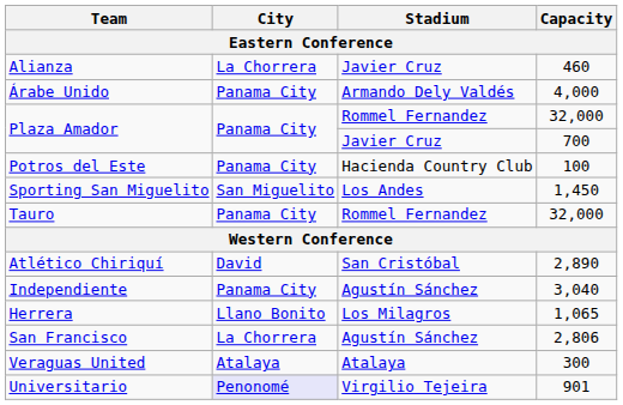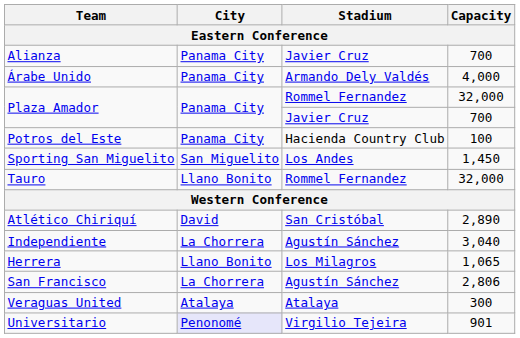 <table class="wikitable sortable" style="text-align: left;">
 <tr>
 <th>Team</th>
 <th>City</th>
 <th>Stadium</th>
 <th>Capacity</th>
 </tr>
 <tr>
 <th colspan=4>Eastern Conference</th>
 </tr>
 <tr>
 <td><a href='#'>Alianza</a></td>
-<td><a href='#'>La Chorrera</a></td>
+<td><a href='#'>Panama City</a></td>
 <td><a href='#'>Javier Cruz</a></td>
-<td align=center>460</td>
+<td align=center>700</td>
 </tr>
 <tr>
 <td><a href='#'>Árabe Unido</a></td>
 <td><a href='#'>Panama City</a></td>
 <td><a href='#'>Armando Dely Valdés</a></td>
 <td align=center>4,000</td>
 </tr>
 <tr>
 <td rowspan=2><a href='#'>Plaza Amador</a></td>
 <td rowspan=2><a href='#'>Panama City</a></td>
 <td><a href='#'>Rommel Fernandez</a></td>
 <td align=center>32,000</td>
 </tr>
 <tr>
 <td><a href='#'>Javier Cruz</a></td>
 <td align=center>700</td>
 </tr>
 <tr>
 <td><a href='#'>Potros del Este</a></td>
 <td><a href='#'>Panama City</a></td>
 <td>Hacienda Country Club</td>
 <td align=center>100</td>
 </tr>
 <tr>
 <td><a href='#'>Sporting San Miguelito</a></td>
 <td><a href='#'>San Miguelito</a></td>
 <td><a href='#'>Los Andes</a></td>
 <td align=center>1,450</td>
 </tr>
 <tr>
 <td><a href='#'>Tauro</a></td>
-<td><a href='#'>Panama City</a></td>
+<td><a href='#'>Llano Bonito</a></td>
 <td><a href='#'>Rommel Fernandez</a></td>
 <td align=center>32,000</td>
 </tr>
 <tr>
 <th colspan=4>Western Conference</th>
 </tr>
 <tr>
 <td><a href='#'>Atlético Chiriquí</a></td>
 <td><a href='#'>David</a></td>
 <td><a href='#'>San Cristóbal</a></td>
 <td align=center>2,890</td>
 </tr>
 <tr>
 <td><a href='#'>Independiente</a></td>
-<td><a href='#'>Panama City</a></td>
+<td><a href='#'>La Chorrera</a></td>
 <td><a href='#'>Agustín Sánchez</a></td>
 <td align=center>3,040</td>
 </tr>
 <tr>
 <td><a href='#'>Herrera</a></td>
 <td><a href='#'>Llano Bonito</a></td>
 <td><a href='#'>Los Milagros</a></td>
 <td align=center>1,065</td>
 </tr>
 <tr>
 <td><a href='#'>San Francisco</a></td>
 <td><a href='#'>La Chorrera</a></td>
 <td><a href='#'>Agustín Sánchez</a></td>
 <td align=center>2,806</td>
 </tr>
 <tr>
 <td><a href='#'>Veraguas United</a></td>
 <td><a href='#'>Atalaya</a></td>
 <td><a href='#'>Atalaya</a></td>
 <td align=center>300</td>
 </tr>
 <tr>
 <td><a href='#'>Universitario</a></td>
 <td style="background: lavender;"><a href='#'>Penonomé</a></td>
 <td><a href='#'>Virgilio Tejeira</a></td>
 <td align=center>901</td>
 </tr>
 </table>
